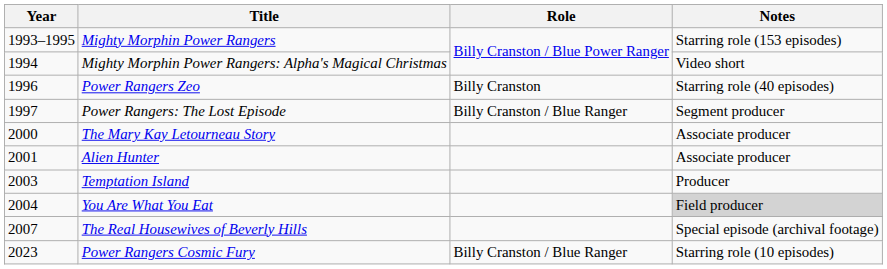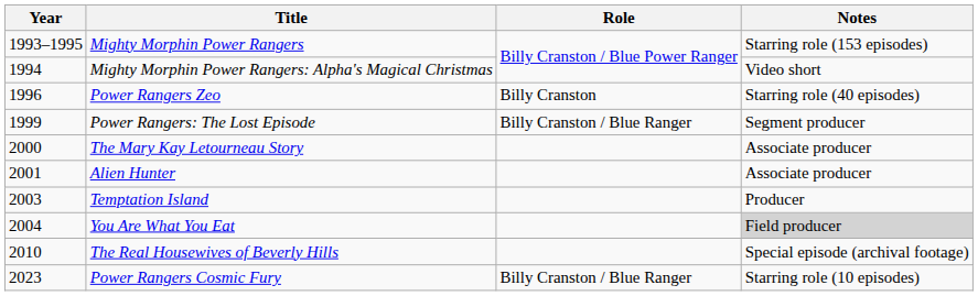 <table class="wikitable sortable">
 <tr>
 <th>Year</th>
 <th>Title</th>
 <th>Role</th>
 <th>Notes</th>
 </tr>
 <tr>
 <td>1993–1995</td>
 <td><em><a href='#'>Mighty Morphin Power Rangers</a></em></td>
 <td rowspan="2"><a href='#'>Billy Cranston / Blue Power Ranger</a></td>
 <td>Starring role (153 episodes)</td>
 </tr>
 <tr>
 <td>1994</td>
 <td><em>Mighty Morphin Power Rangers: Alpha's Magical Christmas</em></td>
 <td>Video short</td>
 </tr>
 <tr>
 <td>1996</td>
 <td><em><a href='#'>Power Rangers Zeo</a></em></td>
 <td>Billy Cranston</td>
 <td>Starring role (40 episodes)</td>
 </tr>
 <tr>
-<td>1997</td>
+<td>1999</td>
 <td><em>Power Rangers: The Lost Episode</em></td>
 <td>Billy Cranston / Blue Ranger</td>
 <td>Segment producer</td>
 </tr>
 <tr>
 <td>2000</td>
 <td><em><a href='#'>The Mary Kay Letourneau Story</a></em></td>
 <td></td>
 <td>Associate producer</td>
 </tr>
 <tr>
 <td>2001</td>
 <td><em><a href='#'>Alien Hunter</a></em></td>
 <td></td>
 <td>Associate producer</td>
 </tr>
 <tr>
 <td>2003</td>
 <td><em><a href='#'>Temptation Island</a></em></td>
 <td></td>
 <td>Producer</td>
 </tr>
 <tr>
 <td>2004</td>
 <td><em><a href='#'>You Are What You Eat</a></em></td>
 <td></td>
 <td style="background: lightgrey;">Field producer</td>
 </tr>
 <tr>
-<td>2007</td>
+<td>2010</td>
 <td><em><a href='#'>The Real Housewives of Beverly Hills</a></em></td>
 <td></td>
 <td>Special episode (archival footage)</td>
 </tr>
 <tr>
 <td>2023</td>
 <td><em><a href='#'>Power Rangers Cosmic Fury</a></em></td>
 <td>Billy Cranston / Blue Ranger</td>
 <td>Starring role (10 episodes)</td>
 </tr>
 </table>
